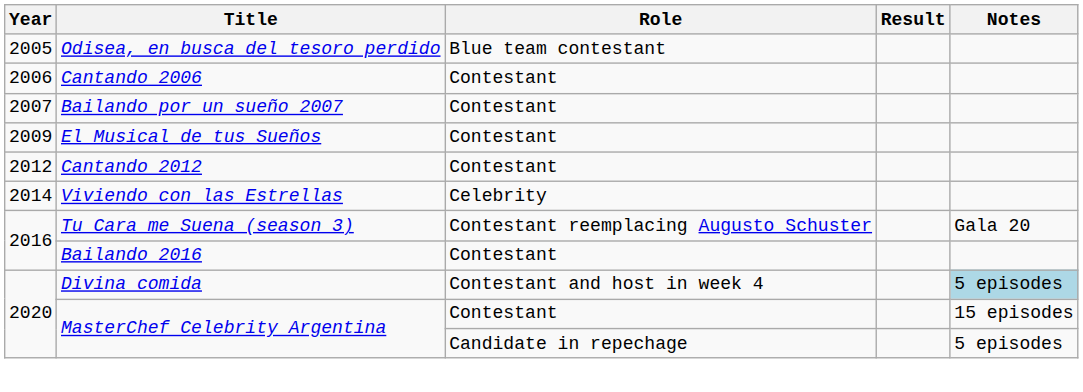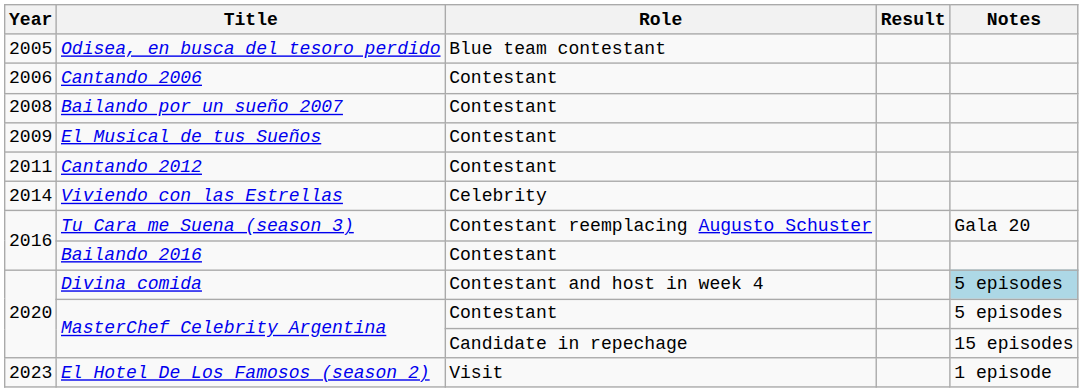 <table class="wikitable";>
 <tr>
 <th>Year</th>
 <th>Title</th>
 <th>Role</th>
 <th>Result</th>
 <th>Notes</th>
 </tr>
 <tr>
 <td>2005</td>
 <td><em><a href='#'>Odisea, en busca del tesoro perdido</a></em></td>
 <td>Blue team contestant</td>
 <td></td>
 <td></td>
 </tr>
 <tr>
 <td>2006</td>
 <td><em><a href='#'>Cantando 2006</a></em></td>
 <td>Contestant</td>
 <td></td>
 <td></td>
 </tr>
 <tr>
-<td>2007</td>
+<td>2008</td>
 <td><em><a href='#'>Bailando por un sueño 2007</a></em></td>
 <td>Contestant</td>
 <td></td>
 <td></td>
 </tr>
 <tr>
 <td>2009</td>
 <td><em><a href='#'>El Musical de tus Sueños</a></em></td>
 <td>Contestant</td>
 <td></td>
 <td></td>
 </tr>
 <tr>
-<td>2012</td>
+<td>2011</td>
 <td><em><a href='#'>Cantando 2012</a></em></td>
 <td>Contestant</td>
 <td></td>
 <td></td>
 </tr>
 <tr>
 <td>2014</td>
 <td><em><a href='#'>Viviendo con las Estrellas</a></em></td>
 <td>Celebrity</td>
 <td></td>
 <td></td>
 </tr>
 <tr>
 <td rowspan="2">2016</td>
 <td><em><a href='#'>Tu Cara me Suena (season 3)</a></em></td>
 <td>Contestant reemplacing <a href='#'>Augusto Schuster</a></td>
 <td></td>
 <td>Gala 20</td>
 </tr>
 <tr>
 <td><em><a href='#'>Bailando 2016</a></em></td>
 <td>Contestant</td>
 <td></td>
 <td></td>
 </tr>
 <tr>
 <td rowspan="3">2020</td>
 <td><em><a href='#'>Divina comida</a></em></td>
 <td>Contestant and host in week 4</td>
 <td></td>
 <td style="background: lightblue;">5 episodes</td>
 </tr>
 <tr>
 <td rowspan="2"><em><a href='#'>MasterChef Celebrity Argentina</a></em></td>
 <td>Contestant</td>
 <td></td>
-<td>15 episodes</td>
+<td>5 episodes</td>
 </tr>
 <tr>
 <td>Candidate in repechage</td>
 <td></td>
-<td>5 episodes</td>
+<td>15 episodes</td>
+</tr>
+<tr>
+<td>2023</td>
+<td><em><a href='#'>El Hotel De Los Famosos (season 2)</a></em></td>
+<td>Visit</td>
+<td></td>
+<td>1 episode</td>
 </tr>
 </table>
